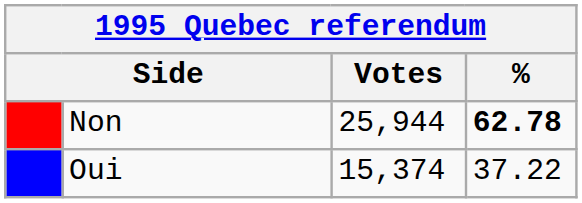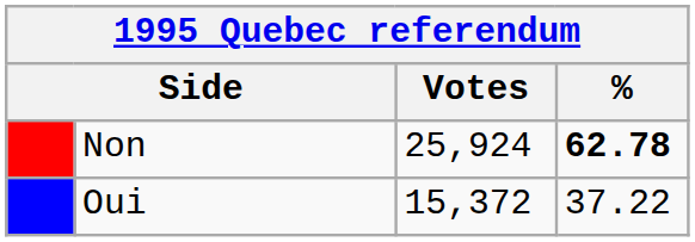 <table class="wikitable" style="font-size: 95%; clear:both">
 <tr style="background-color:#E9E9E9">
 <th colspan=4><a href='#'>1995 Quebec referendum</a></th>
 </tr>
 <tr style="background-color:#E9E9E9">
 <th colspan=2 style="width: 130px">Side</th>
 <th style="width: 50px">Votes</th>
 <th style="width: 40px">%</th>
 </tr>
 <tr>
 <td bgcolor="red"></td>
 <td>Non</td>
-<td>25,944</td>
+<td>25,924</td>
 <td><strong>62.78</strong></td>
 </tr>
 <tr>
 <td bgcolor="blue"></td>
 <td>Oui</td>
-<td>15,374</td>
+<td>15,372</td>
 <td>37.22</td>
 </tr>
 </table>
